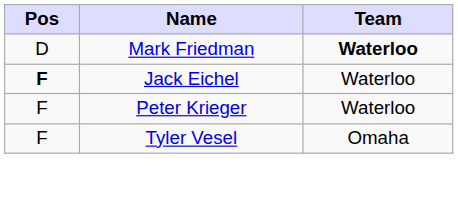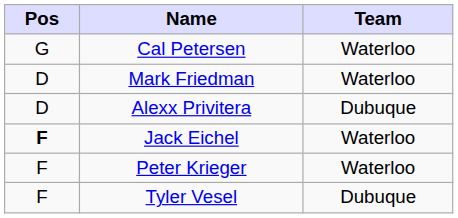 <table class="wikitable" style="text-align:center">
 <tr>
 <th style="background:#ddf; width:10%;">Pos</th>
 <th style="background:#ddf; width:30%;">Name</th>
 <th style="background:#ddf; width:20%;">Team</th>
 </tr>
 <tr>
+<td>G</td>
+<td><a href='#'>Cal Petersen</a></td>
+<td>Waterloo</td>
+</tr>
+<tr>
 <td>D</td>
 <td><a href='#'>Mark Friedman</a></td>
-<td><strong>Waterloo</strong></td>
+<td>Waterloo</td>
+</tr>
+<tr>
+<td>D</td>
+<td><a href='#'>Alexx Privitera</a></td>
+<td>Dubuque</td>
 </tr>
 <tr>
 <td><strong>F</strong></td>
 <td><a href='#'>Jack Eichel</a></td>
 <td>Waterloo</td>
 </tr>
 <tr>
 <td>F</td>
 <td><a href='#'>Peter Krieger</a></td>
 <td>Waterloo</td>
 </tr>
 <tr>
 <td>F</td>
 <td><a href='#'>Tyler Vesel</a></td>
-<td>Omaha</td>
+<td>Dubuque</td>
 </tr>
 </table>
